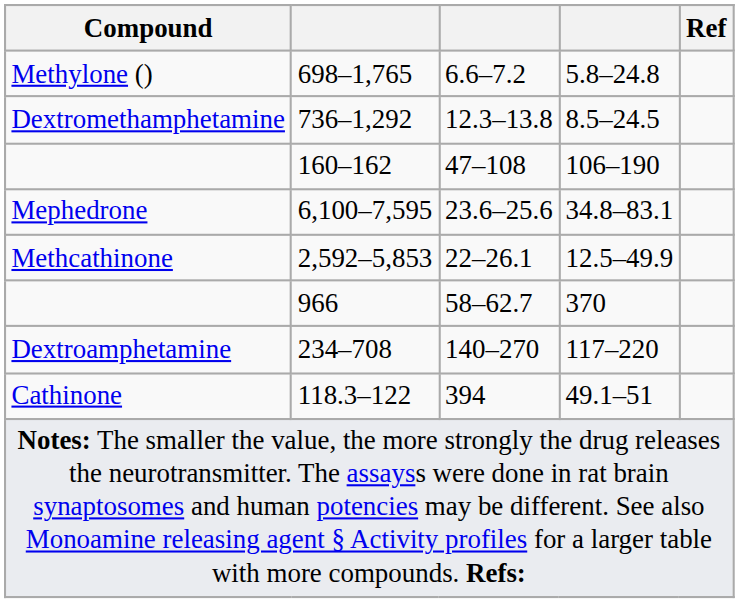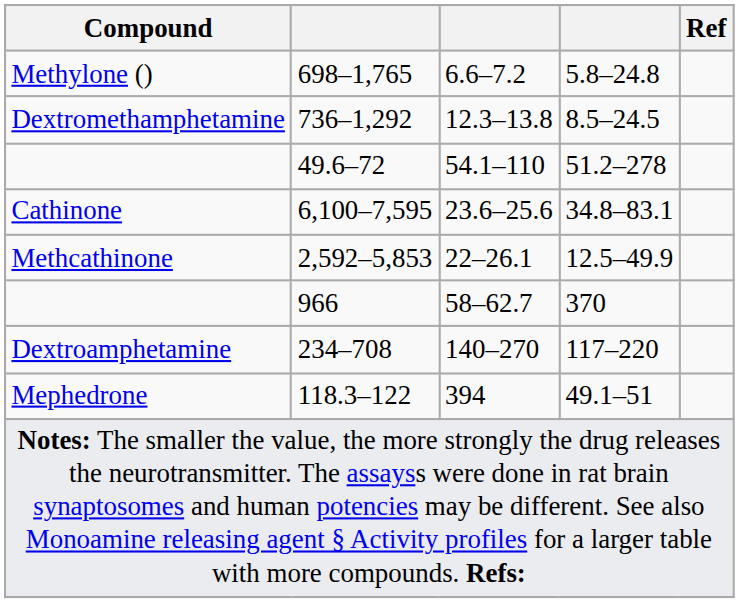 <table class="wikitable" style="font-size:small;">
 <tr>
 <th>Compound</th>
 <th data-sort-type="number"></th>
 <th data-sort-type="number"></th>
 <th data-sort-type="number"></th>
 <th>Ref</th>
 </tr>
 <tr>
 <td><a href='#'>Methylone</a> ()</td>
 <td>698–1,765</td>
 <td>6.6–7.2</td>
 <td>5.8–24.8</td>
 <td></td>
 </tr>
 <tr>
 <td><a href='#'>Dextromethamphetamine</a></td>
 <td>736–1,292</td>
 <td>12.3–13.8</td>
 <td>8.5–24.5</td>
 <td></td>
 </tr>
 <tr>
 <td></td>
-<td>160–162</td>
-<td>47–108</td>
-<td>106–190</td>
+<td>49.6–72</td>
+<td>54.1–110</td>
+<td>51.2–278</td>
 <td></td>
 </tr>
 <tr>
-<td><a href='#'>Mephedrone</a></td>
+<td><a href='#'>Cathinone</a></td>
 <td>6,100–7,595</td>
 <td>23.6–25.6</td>
 <td>34.8–83.1</td>
 <td></td>
 </tr>
 <tr>
 <td><a href='#'>Methcathinone</a></td>
 <td>2,592–5,853</td>
 <td>22–26.1</td>
 <td>12.5–49.9</td>
 <td></td>
 </tr>
 <tr>
 <td></td>
 <td>966</td>
 <td>58–62.7</td>
 <td>370</td>
 <td></td>
 </tr>
 <tr>
 <td><a href='#'>Dextroamphetamine</a></td>
 <td>234–708</td>
 <td>140–270</td>
 <td>117–220</td>
 <td></td>
 </tr>
 <tr>
-<td><a href='#'>Cathinone</a></td>
+<td><a href='#'>Mephedrone</a></td>
 <td>118.3–122</td>
 <td>394</td>
 <td>49.1–51</td>
 <td></td>
 </tr>
 <tr>
 <td colspan="5" style="width: 1px; background-color:#eaecf0; text-align: center;"><strong>Notes:</strong> The smaller the value, the more strongly the drug releases the neurotransmitter. The <a href='#'>assays</a>s were done in rat brain <a href='#'>synaptosomes</a> and human <a href='#'>potencies</a> may be different. See also <a href='#'>Monoamine releasing agent § Activity profiles</a> for a larger table with more compounds. <strong>Refs:</strong> </td>
 </tr>
 </table>
